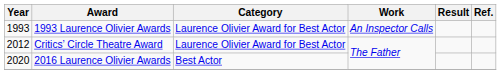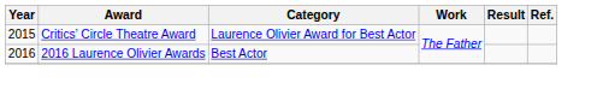 <table class="wikitable sortable">
 <tr>
 <th>Year</th>
 <th>Award</th>
 <th>Category</th>
 <th>Work</th>
 <th>Result</th>
 <th>Ref.</th>
 </tr>
 <tr>
-<td>1993</td>
-<td><a href='#'>1993 Laurence Olivier Awards</a></td>
-<td><a href='#'>Laurence Olivier Award for Best Actor</a></td>
-<td><em><a href='#'>An Inspector Calls</a></em></td>
-<td></td>
-<td></td>
-</tr>
-<tr>
-<td>2012</td>
+<td>2015</td>
 <td><a href='#'>Critics’ Circle Theatre Award</a></td>
 <td><a href='#'>Laurence Olivier Award for Best Actor</a></td>
 <td rowspan="2"><em><a href='#'>The Father</a></em></td>
 <td></td>
 <td></td>
 </tr>
 <tr>
-<td>2020</td>
+<td>2016</td>
 <td><a href='#'>2016 Laurence Olivier Awards</a></td>
 <td><a href='#'>Best Actor</a></td>
 <td></td>
 <td></td>
 </tr>
 <tr>
 </tr>
 </table>
